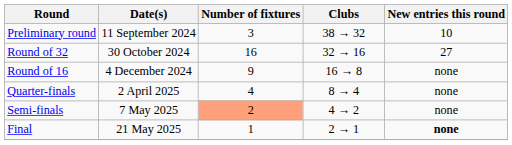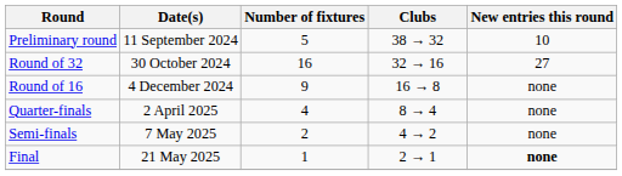 <table class="wikitable" style="text-align:center">
 <tr>
 <th>Round</th>
 <th>Date(s)</th>
 <th>Number of fixtures</th>
 <th width="100">Clubs</th>
 <th>New entries this round</th>
 </tr>
 <tr>
 <td style="text-align:left;"><a href='#'>Preliminary round</a></td>
 <td>11 September 2024</td>
-<td>3</td>
+<td>5</td>
 <td>38 → 32</td>
 <td>10</td>
 </tr>
 <tr>
 <td style="text-align:left;"><a href='#'>Round of 32</a></td>
 <td>30 October 2024</td>
 <td>16</td>
 <td>32 → 16</td>
 <td>27</td>
 </tr>
 <tr>
 <td style="text-align:left;"><a href='#'>Round of 16</a></td>
 <td>4 December 2024</td>
 <td>9</td>
 <td>16 → 8</td>
 <td>none</td>
 </tr>
 <tr>
 <td style="text-align:left;"><a href='#'>Quarter-finals</a></td>
 <td>2 April 2025</td>
 <td>4</td>
 <td>8 → 4</td>
 <td>none</td>
 </tr>
 <tr>
 <td style="text-align:left;"><a href='#'>Semi-finals</a></td>
 <td>7 May 2025</td>
-<td style="background: lightsalmon;">2</td>
+<td>2</td>
 <td>4 → 2</td>
 <td>none</td>
 </tr>
 <tr>
 <td style="text-align:left;"><a href='#'>Final</a></td>
 <td>21 May 2025</td>
 <td>1</td>
 <td>2 → 1</td>
 <td><strong>none</strong></td>
 </tr>
 <tr>
 </tr>
 </table>
